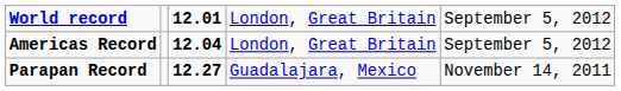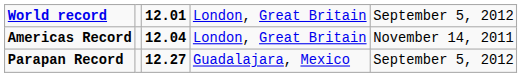 <table class="wikitable">
 <tr>
 <td><strong><a href='#'>World record</a></strong></td>
 <td></td>
 <td><strong>12.01</strong></td>
 <td><a href='#'>London</a>, <a href='#'>Great Britain</a></td>
 <td>September 5, 2012</td>
 </tr>
 <tr>
 <td><strong>Americas Record</strong></td>
 <td></td>
 <td><strong>12.04</strong></td>
 <td><a href='#'>London</a>, <a href='#'>Great Britain</a></td>
-<td>September 5, 2012</td>
+<td>November 14, 2011</td>
 </tr>
 <tr>
 <td><strong>Parapan Record</strong></td>
 <td></td>
 <td><strong>12.27</strong></td>
 <td><a href='#'>Guadalajara</a>, <a href='#'>Mexico</a></td>
-<td>November 14, 2011</td>
+<td>September 5, 2012</td>
 </tr>
 </table>
